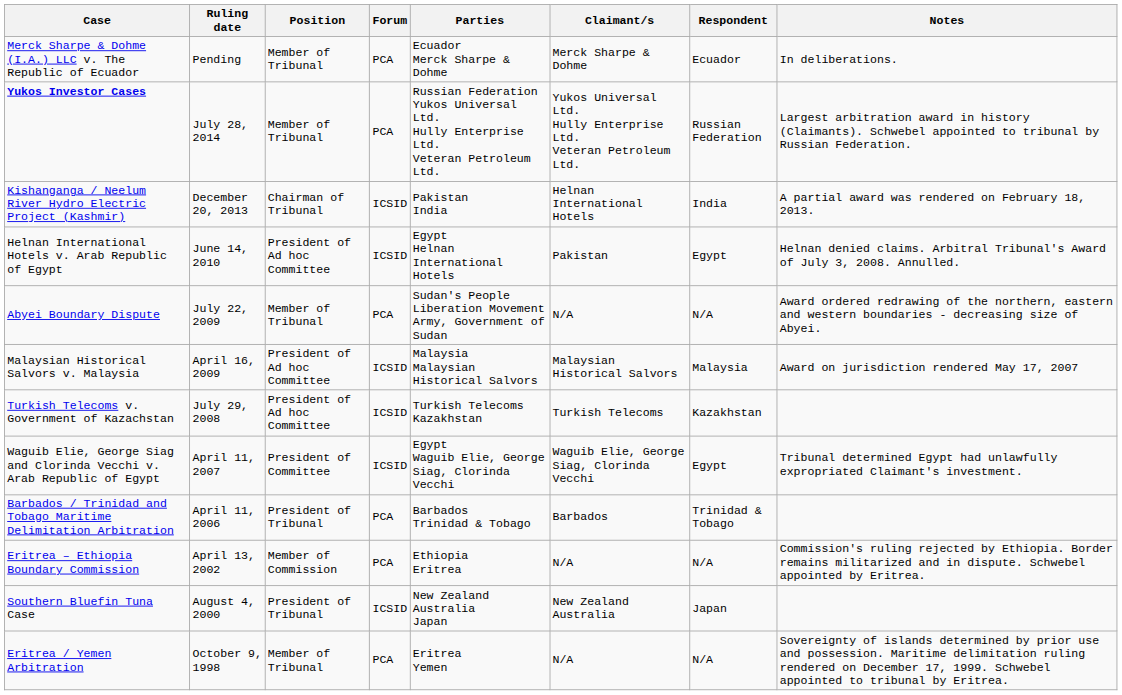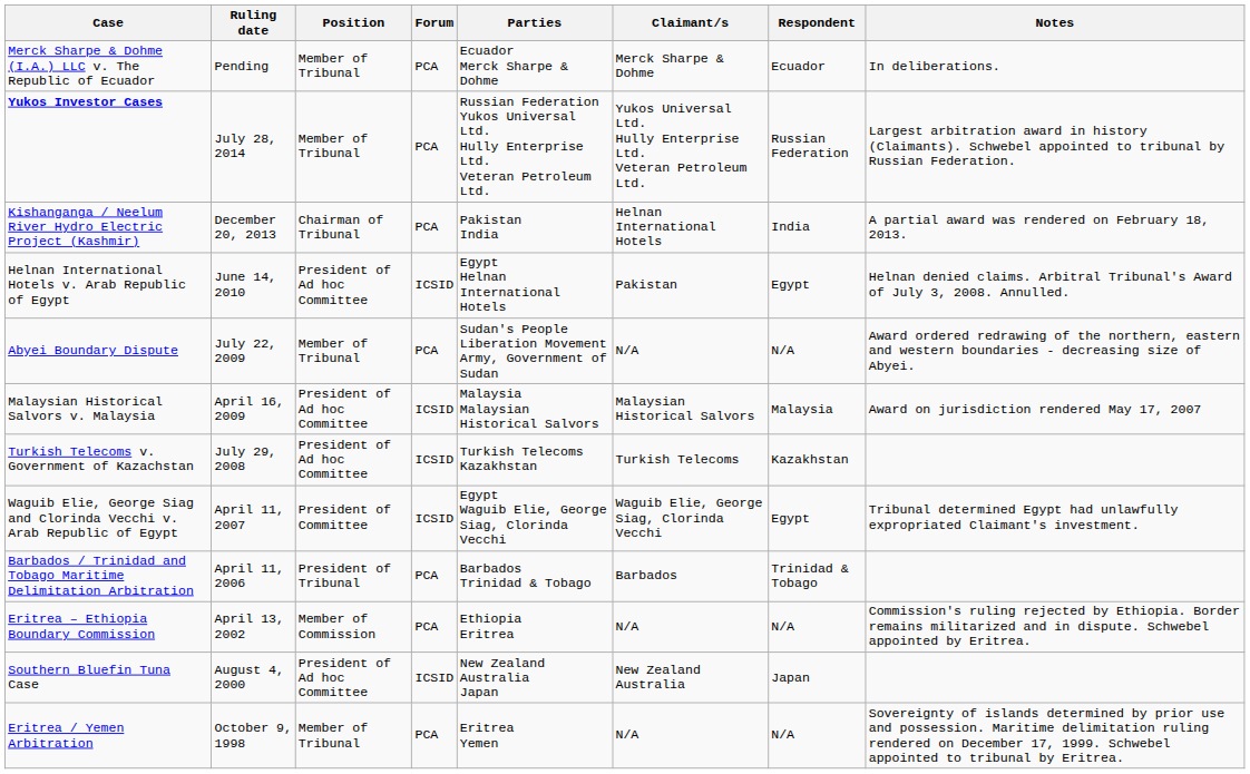 <table class="wikitable" style="text-align:left" style="font-size: 90%;">
 <tr>
 <th>Case</th>
 <th>Ruling date</th>
 <th>Position</th>
 <th>Forum</th>
 <th>Parties</th>
 <th>Claimant/s</th>
 <th>Respondent</th>
 <th>Notes</th>
 </tr>
 <tr>
 <td><a href='#'>Merck Sharpe & Dohme (I.A.) LLC</a> v. The Republic of Ecuador</td>
 <td>Pending</td>
 <td>Member of Tribunal</td>
 <td>PCA</td>
 <td> Ecuador<br> Merck Sharpe & Dohme</td>
 <td> Merck Sharpe & Dohme</td>
 <td> Ecuador</td>
 <td>In deliberations.</td>
 </tr>
 <tr>
 <td valign="top"><strong><a href='#'>Yukos Investor Cases</a></strong><br></td>
 <td>July 28, 2014</td>
 <td>Member of Tribunal</td>
 <td>PCA</td>
 <td> Russian Federation <br> Yukos Universal Ltd. <br> Hully Enterprise Ltd. <br> Veteran Petroleum Ltd.<br></td>
 <td>Yukos Universal Ltd. <br> Hully Enterprise Ltd. <br> Veteran Petroleum Ltd.<br></td>
 <td> Russian Federation</td>
 <td>Largest arbitration award in history (Claimants). Schwebel appointed to tribunal by Russian Federation.</td>
 </tr>
 <tr>
 <td><a href='#'>Kishanganga / Neelum River Hydro Electric Project (Kashmir)</a></td>
 <td>December 20, 2013</td>
 <td>Chairman of Tribunal</td>
-<td>ICSID</td>
+<td>PCA</td>
 <td> Pakistan <br>  India</td>
 <td>Helnan International Hotels</td>
 <td> India</td>
 <td>A partial award was rendered on February 18, 2013.</td>
 </tr>
 <tr>
 <td>Helnan International Hotels v. Arab Republic of Egypt</td>
 <td>June 14, 2010</td>
 <td>President of Ad hoc Committee</td>
 <td>ICSID</td>
 <td> Egypt <br> Helnan International Hotels</td>
 <td> Pakistan</td>
 <td> Egypt</td>
 <td>Helnan denied claims. Arbitral Tribunal's Award of July 3, 2008. Annulled.</td>
 </tr>
 <tr>
 <td><a href='#'>Abyei Boundary Dispute</a></td>
 <td>July 22, 2009</td>
 <td>Member of Tribunal</td>
 <td>PCA</td>
 <td> Sudan's People Liberation Movement <br>  Army, Government of Sudan</td>
 <td>N/A</td>
 <td>N/A</td>
 <td>Award ordered redrawing of the northern, eastern and western boundaries - decreasing size of Abyei.</td>
 </tr>
 <tr>
 <td>Malaysian Historical Salvors v. Malaysia</td>
 <td>April 16, 2009</td>
 <td>President of Ad hoc Committee</td>
 <td>ICSID</td>
 <td> Malaysia <br> Malaysian Historical Salvors</td>
 <td>Malaysian Historical Salvors</td>
 <td> Malaysia</td>
 <td>Award on jurisdiction rendered May 17, 2007</td>
 </tr>
 <tr>
 <td><a href='#'>Turkish Telecoms</a> v. Government of Kazachstan</td>
 <td>July 29, 2008</td>
 <td>President of Ad hoc Committee</td>
 <td>ICSID</td>
 <td>Turkish Telecoms <br> Kazakhstan</td>
 <td>Turkish Telecoms</td>
 <td> Kazakhstan</td>
 <td></td>
 </tr>
 <tr>
 <td>Waguib Elie, George Siag and Clorinda Vecchi v. Arab Republic of Egypt</td>
 <td>April 11, 2007</td>
 <td>President of Committee</td>
 <td>ICSID</td>
 <td> Egypt <br> Waguib Elie, George Siag, Clorinda Vecchi</td>
 <td>Waguib Elie, George Siag, Clorinda Vecchi</td>
 <td> Egypt</td>
 <td>Tribunal determined Egypt had unlawfully expropriated Claimant's investment.</td>
 </tr>
 <tr>
 <td><a href='#'>Barbados / Trinidad and Tobago Maritime Delimitation Arbitration</a></td>
 <td>April 11, 2006</td>
 <td>President of Tribunal</td>
 <td>PCA</td>
 <td> Barbados<br> Trinidad & Tobago</td>
 <td> Barbados</td>
 <td> Trinidad & Tobago</td>
 <td></td>
 </tr>
 <tr>
 <td><a href='#'>Eritrea – Ethiopia Boundary Commission</a></td>
 <td>April 13, 2002</td>
 <td>Member of Commission</td>
 <td>PCA</td>
 <td> Ethiopia <br> Eritrea</td>
 <td>N/A</td>
 <td>N/A</td>
 <td>Commission's ruling rejected by Ethiopia. Border remains militarized and in dispute. Schwebel appointed by Eritrea.</td>
 </tr>
 <tr>
 <td><a href='#'>Southern Bluefin Tuna</a> Case</td>
 <td>August 4, 2000</td>
-<td>President of Tribunal</td>
+<td>President of Ad hoc Committee</td>
 <td>ICSID</td>
 <td> New Zealand <br>  Australia <br>  Japan</td>
 <td> New Zealand <br>  Australia</td>
 <td> Japan</td>
 <td></td>
 </tr>
 <tr>
 <td><a href='#'>Eritrea / Yemen Arbitration</a></td>
 <td>October 9, 1998</td>
 <td>Member of Tribunal</td>
 <td>PCA</td>
 <td> Eritrea<br>Yemen</td>
 <td>N/A</td>
 <td>N/A</td>
 <td>Sovereignty of islands determined by prior use and possession. Maritime delimitation ruling rendered on December 17, 1999. Schwebel appointed to tribunal by Eritrea.</td>
 </tr>
 </table>
